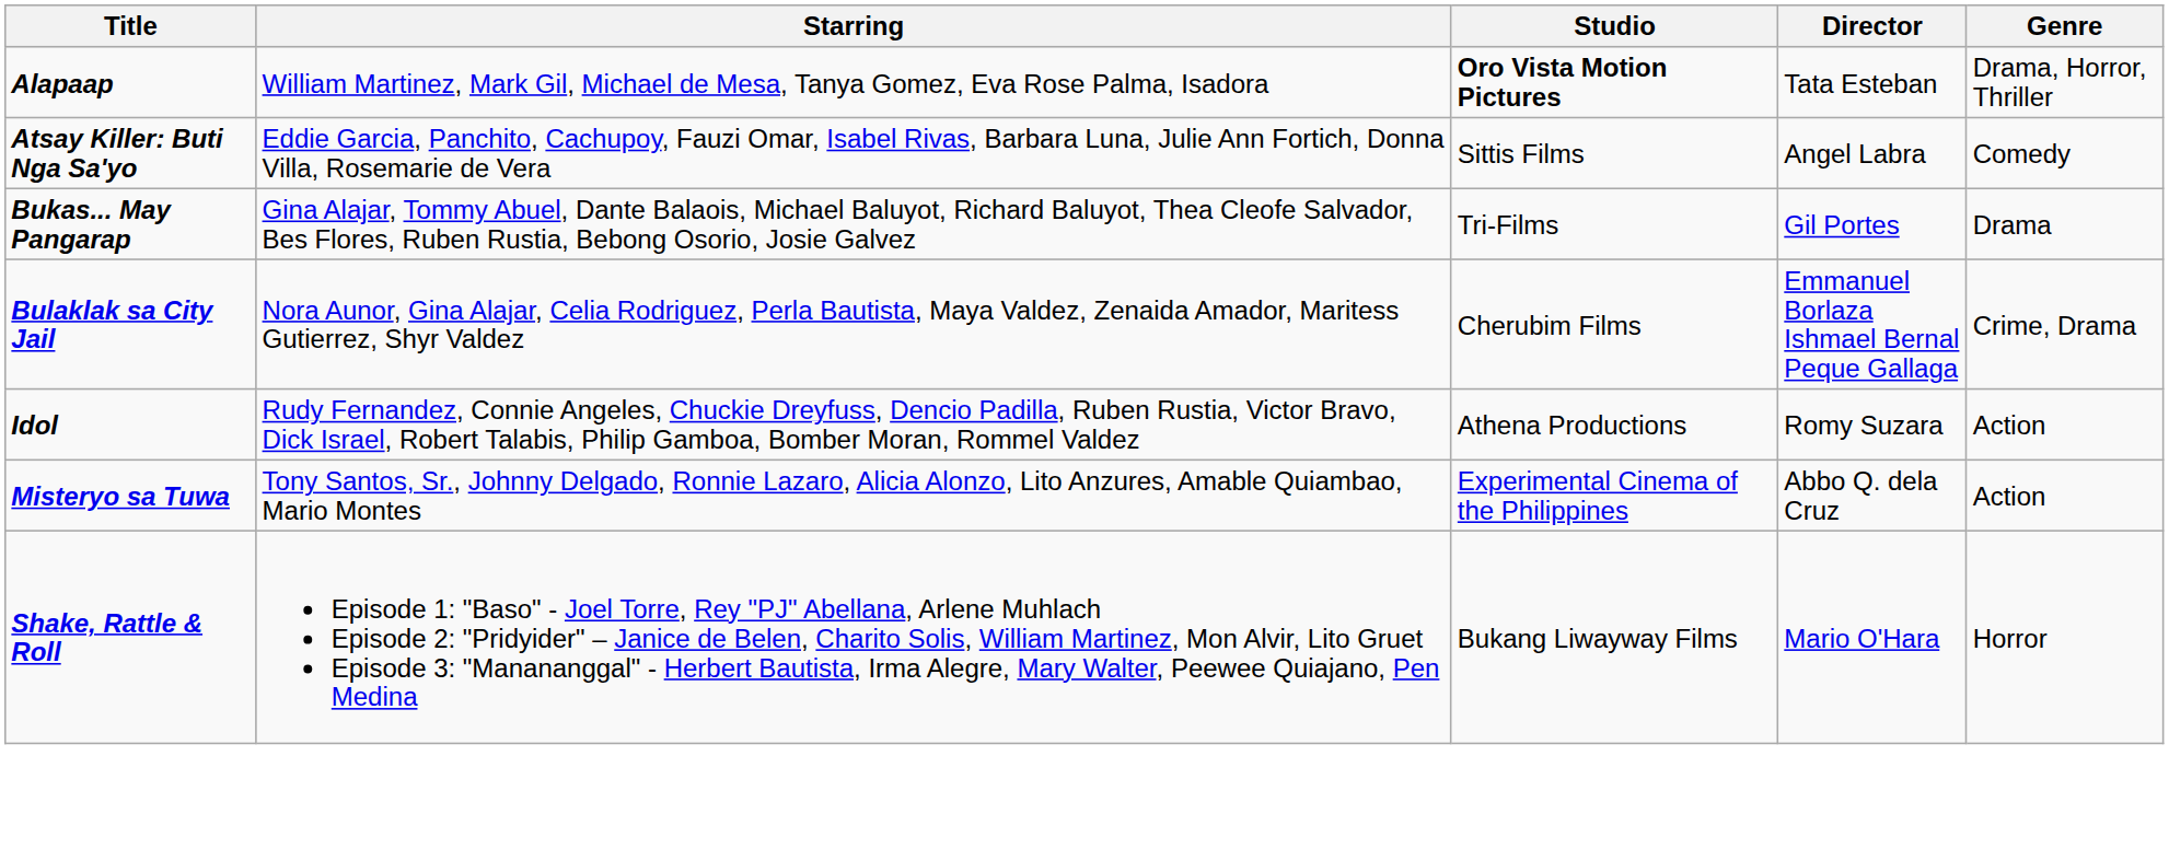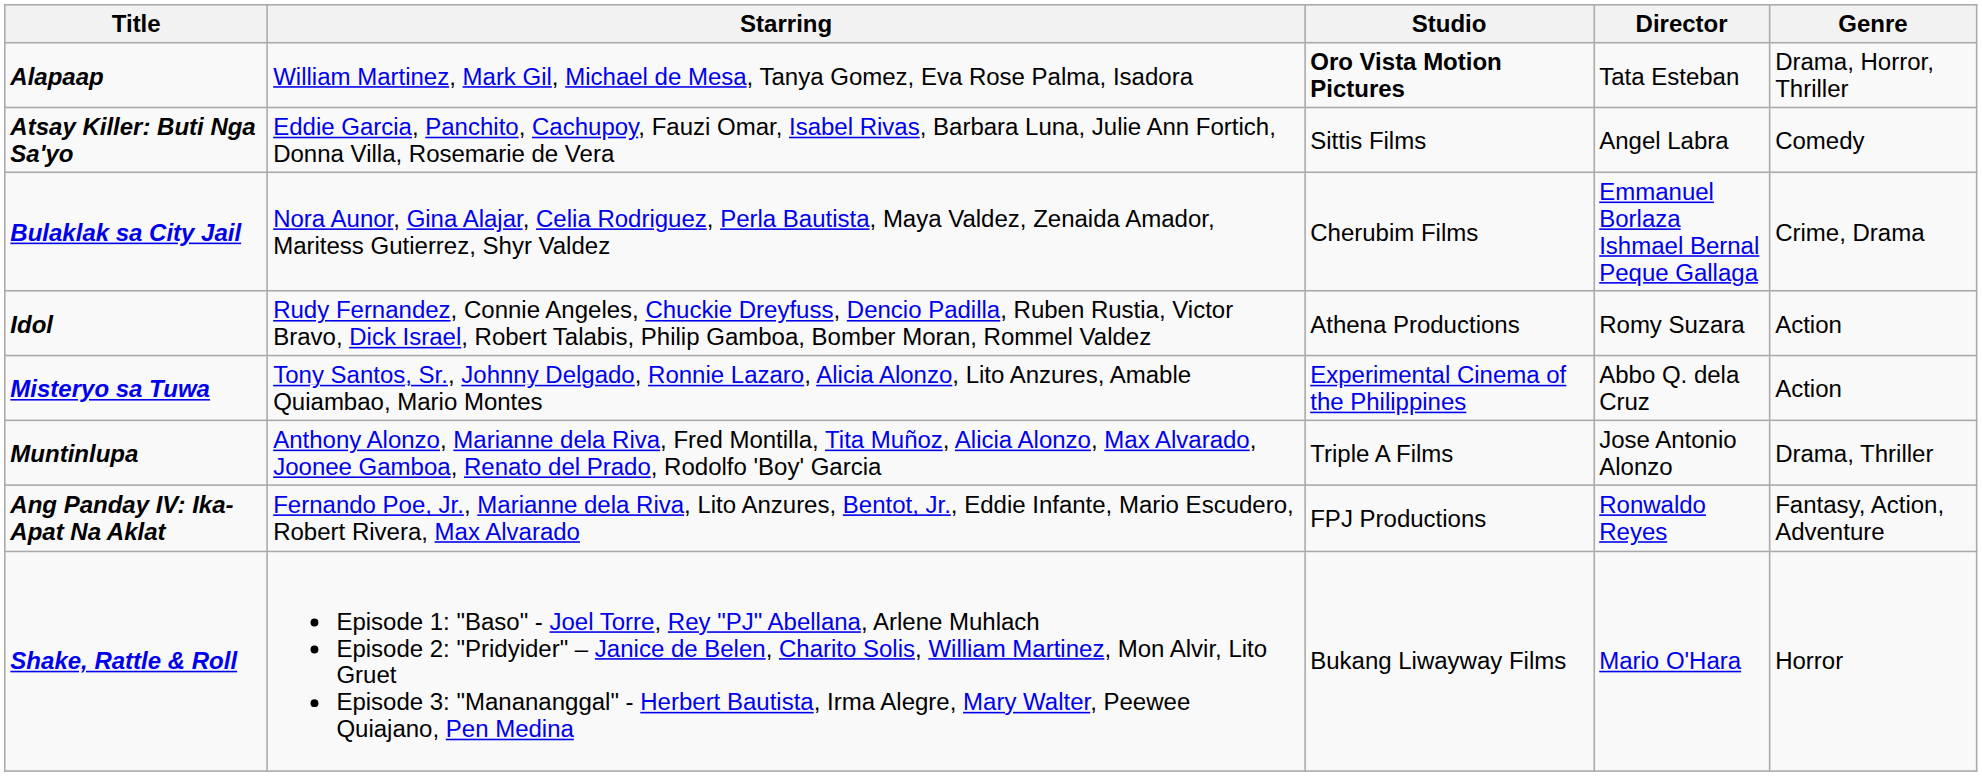 <table class="wikitable" style="font-size:95%">
 <tr>
 <th>Title</th>
 <th>Starring</th>
 <th>Studio</th>
 <th>Director</th>
 <th>Genre</th>
 </tr>
 <tr>
 <td><strong><em>Alapaap</em></strong></td>
 <td><a href='#'>William Martinez</a>, <a href='#'>Mark Gil</a>, <a href='#'>Michael de Mesa</a>, Tanya Gomez, Eva Rose Palma, Isadora</td>
 <td><strong>Oro Vista Motion Pictures</strong></td>
 <td>Tata Esteban</td>
 <td>Drama, Horror, Thriller</td>
 </tr>
 <tr>
 <td><strong><em>Atsay Killer: Buti Nga Sa'yo</em></strong></td>
 <td><a href='#'>Eddie Garcia</a>, <a href='#'>Panchito</a>, <a href='#'>Cachupoy</a>, Fauzi Omar, <a href='#'>Isabel Rivas</a>, Barbara Luna, Julie Ann Fortich, Donna Villa, Rosemarie de Vera</td>
 <td>Sittis Films</td>
 <td>Angel Labra</td>
 <td>Comedy</td>
 </tr>
 <tr>
-<td><strong><em>Bukas... May Pangarap</em></strong></td>
-<td><a href='#'>Gina Alajar</a>, <a href='#'>Tommy Abuel</a>, Dante Balaois, Michael Baluyot, Richard Baluyot, Thea Cleofe Salvador, Bes Flores, Ruben Rustia, Bebong Osorio, Josie Galvez</td>
-<td>Tri-Films</td>
-<td><a href='#'>Gil Portes</a></td>
-<td>Drama</td>
-</tr>
-<tr>
 <td><strong><em><a href='#'>Bulaklak sa City Jail</a></em></strong></td>
 <td><a href='#'>Nora Aunor</a>, <a href='#'>Gina Alajar</a>, <a href='#'>Celia Rodriguez</a>, <a href='#'>Perla Bautista</a>, Maya Valdez, Zenaida Amador, Maritess Gutierrez, Shyr Valdez</td>
 <td>Cherubim Films</td>
 <td><a href='#'>Emmanuel Borlaza</a><br><a href='#'>Ishmael Bernal</a><br><a href='#'>Peque Gallaga</a></td>
 <td>Crime, Drama</td>
 </tr>
 <tr>
 <td><strong><em>Idol</em></strong></td>
 <td><a href='#'>Rudy Fernandez</a>, Connie Angeles, <a href='#'>Chuckie Dreyfuss</a>, <a href='#'>Dencio Padilla</a>, Ruben Rustia, Victor Bravo, <a href='#'>Dick Israel</a>, Robert Talabis, Philip Gamboa, Bomber Moran, Rommel Valdez</td>
 <td>Athena Productions</td>
 <td>Romy Suzara</td>
 <td>Action</td>
 </tr>
 <tr>
 <td><strong><em><a href='#'>Misteryo sa Tuwa</a></em></strong></td>
 <td><a href='#'>Tony Santos, Sr.</a>, <a href='#'>Johnny Delgado</a>, <a href='#'>Ronnie Lazaro</a>, <a href='#'>Alicia Alonzo</a>, Lito Anzures, Amable Quiambao, Mario Montes</td>
 <td><a href='#'>Experimental Cinema of the Philippines</a></td>
 <td>Abbo Q. dela Cruz</td>
 <td>Action</td>
 </tr>
 <tr>
+<td><strong><em>Muntinlupa</em></strong></td>
+<td><a href='#'>Anthony Alonzo</a>, <a href='#'>Marianne dela Riva</a>, Fred Montilla, <a href='#'>Tita Muñoz</a>, <a href='#'>Alicia Alonzo</a>, <a href='#'>Max Alvarado</a>, <a href='#'>Joonee Gamboa</a>, <a href='#'>Renato del Prado</a>, Rodolfo 'Boy' Garcia</td>
+<td>Triple A Films</td>
+<td>Jose Antonio Alonzo</td>
+<td>Drama, Thriller</td>
+</tr>
+<tr>
+<td><strong><em>Ang Panday IV: Ika-Apat Na Aklat</em></strong></td>
+<td><a href='#'>Fernando Poe, Jr.</a>, <a href='#'>Marianne dela Riva</a>, Lito Anzures, <a href='#'>Bentot, Jr.</a>, Eddie Infante, Mario Escudero, Robert Rivera, <a href='#'>Max Alvarado</a></td>
+<td>FPJ Productions</td>
+<td><a href='#'> Ronwaldo Reyes</a></td>
+<td>Fantasy, Action, Adventure</td>
+</tr>
+<tr>
 <td><strong><em><a href='#'>Shake, Rattle & Roll</a></em></strong></td>
 <td><br><ul><li>Episode 1: "Baso" - <a href='#'>Joel Torre</a>, <a href='#'>Rey "PJ" Abellana</a>, Arlene Muhlach</li><li>Episode 2: "Pridyider" – <a href='#'>Janice de Belen</a>, <a href='#'>Charito Solis</a>, <a href='#'>William Martinez</a>, Mon Alvir, Lito Gruet</li><li>Episode 3: "Manananggal" - <a href='#'>Herbert Bautista</a>, Irma Alegre, <a href='#'>Mary Walter</a>, Peewee Quiajano, <a href='#'>Pen Medina</a></li></ul></td>
 <td>Bukang Liwayway Films</td>
 <td><a href='#'>Mario O'Hara</a></td>
 <td>Horror</td>
 </tr>
 </table>
